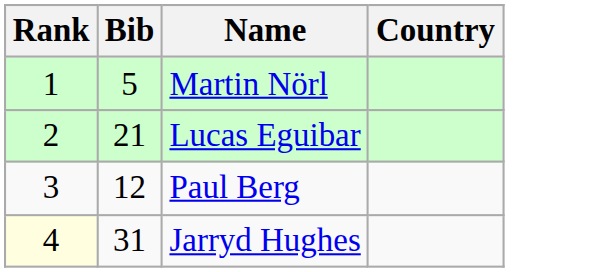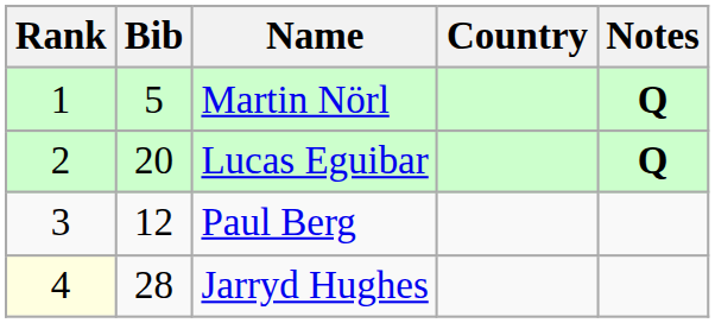 <table class="wikitable" style="text-align:center;">
 <tr>
 <th>Rank</th>
 <th>Bib</th>
 <th>Name</th>
 <th>Country</th>
+<th>Notes</th>
 </tr>
 <tr bgcolor=ccffcc>
 <td>1</td>
 <td>5</td>
 <td align=left><a href='#'>Martin Nörl</a></td>
 <td align=left></td>
+<td><strong>Q</strong></td>
 </tr>
 <tr bgcolor=ccffcc>
 <td>2</td>
-<td>21</td>
+<td>20</td>
 <td align=left><a href='#'>Lucas Eguibar</a></td>
 <td align=left></td>
+<td><strong>Q</strong></td>
 </tr>
 <tr>
 <td>3</td>
 <td>12</td>
 <td align=left><a href='#'>Paul Berg</a></td>
 <td align=left></td>
+<td></td>
 </tr>
 <tr>
 <td style="background: lightyellow;">4</td>
-<td>31</td>
+<td>28</td>
 <td align=left><a href='#'>Jarryd Hughes</a></td>
 <td align=left></td>
+<td></td>
 </tr>
 </table>
